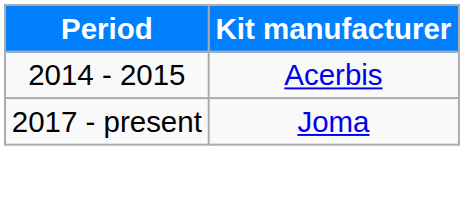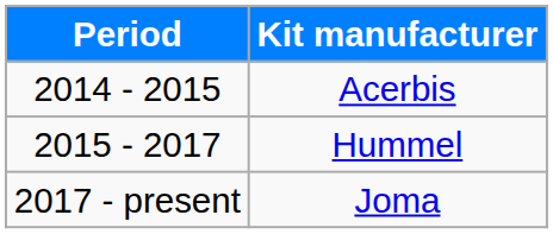 <table class="wikitable" style="font-size: 95%; text-align:center">
 <tr>
 <th scope=col style="color:#FFFFFF; background:#007FFF">Period</th>
 <th scope=col style="color:#FFFFFF; background:#007FFF">Kit manufacturer</th>
 </tr>
 <tr>
 <td>2014 - 2015</td>
 <td> <a href='#'>Acerbis</a></td>
 </tr>
 <tr>
+<td>2015 - 2017</td>
+<td> <a href='#'>Hummel</a></td>
+</tr>
+<tr>
 <td>2017 - present</td>
 <td> <a href='#'>Joma</a></td>
 </tr>
 </table>
